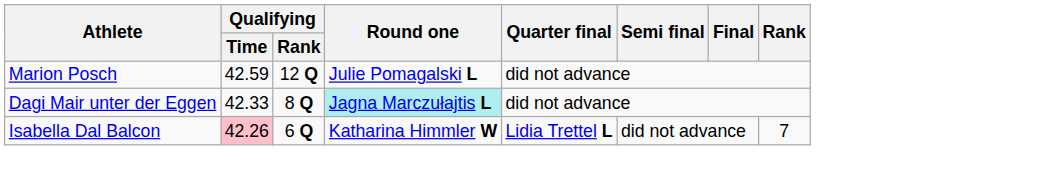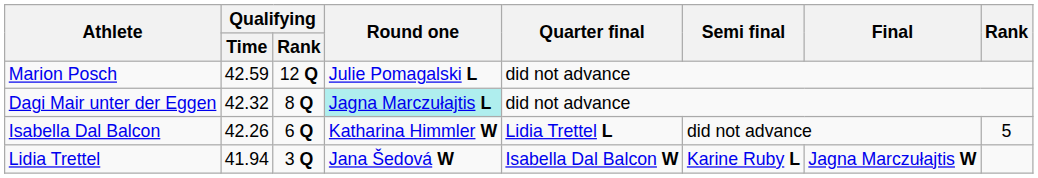 <table class="wikitable" style="font-size:90%">
 <tr>
 <th rowspan="2">Athlete</th>
 <th colspan="2">Qualifying</th>
 <th rowspan="2">Round one</th>
 <th rowspan="2">Quarter final</th>
 <th rowspan="2">Semi final</th>
 <th rowspan="2">Final</th>
 <th rowspan="2">Rank</th>
 </tr>
 <tr>
 <th>Time</th>
 <th>Rank</th>
 </tr>
 <tr>
 <td><a href='#'>Marion Posch</a></td>
 <td align="center">42.59</td>
 <td align="center">12 <strong>Q</strong></td>
 <td> <a href='#'>Julie Pomagalski</a> <strong>L</strong></td>
 <td colspan="4">did not advance</td>
 </tr>
 <tr>
 <td><a href='#'>Dagi Mair unter der Eggen</a></td>
-<td align="center">42.33</td>
+<td align="center">42.32</td>
 <td align="center">8 <strong>Q</strong></td>
 <td style="background: paleturquoise;"> <a href='#'>Jagna Marczułajtis</a> <strong>L</strong></td>
 <td colspan="4">did not advance</td>
 </tr>
 <tr>
 <td><a href='#'>Isabella Dal Balcon</a></td>
-<td align="center" style="background: pink;">42.26</td>
+<td align="center">42.26</td>
 <td align="center">6 <strong>Q</strong></td>
 <td> <a href='#'>Katharina Himmler</a> <strong>W</strong></td>
 <td> <a href='#'>Lidia Trettel</a> <strong>L</strong></td>
 <td colspan="2">did not advance</td>
-<td align="center">7</td>
+<td align="center">5</td>
+</tr>
+<tr>
+<td><a href='#'>Lidia Trettel</a></td>
+<td align="center">41.94</td>
+<td align="center">3 <strong>Q</strong></td>
+<td> <a href='#'>Jana Šedová</a> <strong>W</strong></td>
+<td> <a href='#'>Isabella Dal Balcon</a> <strong>W</strong></td>
+<td> <a href='#'>Karine Ruby</a> <strong>L</strong></td>
+<td> <a href='#'>Jagna Marczułajtis</a> <strong>W</strong></td>
+<td align="center"></td>
 </tr>
 </table>
